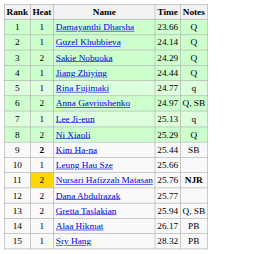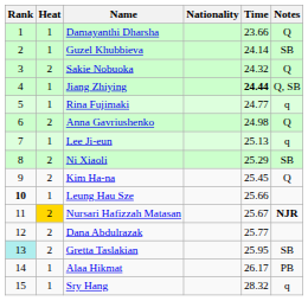 <table class="wikitable sortable" style="text-align:center; font-size:95%">
 <tr>
 <th>Rank</th>
 <th>Heat</th>
 <th>Name</th>
+<th>Nationality</th>
 <th>Time</th>
 <th>Notes</th>
 </tr>
 <tr bgcolor=ccffcc>
 <td>1</td>
 <td>1</td>
 <td align=left><a href='#'>Damayanthi Dharsha</a></td>
+<td align=left></td>
 <td>23.66</td>
 <td>Q</td>
 </tr>
 <tr bgcolor=ccffcc>
 <td>2</td>
 <td>1</td>
 <td align=left><a href='#'>Guzel Khubbieva</a></td>
+<td align=left></td>
 <td>24.14</td>
-<td>Q</td>
+<td>SB</td>
 </tr>
 <tr bgcolor=ccffcc>
 <td>3</td>
 <td>2</td>
 <td align=left><a href='#'>Sakie Nobuoka</a></td>
-<td>24.29</td>
+<td align=left></td>
+<td>24.32</td>
 <td>Q</td>
 </tr>
 <tr bgcolor=ccffcc>
 <td>4</td>
 <td>1</td>
 <td align=left><a href='#'>Jiang Zhiying</a></td>
-<td>24.44</td>
-<td>Q</td>
+<td align=left></td>
+<td><strong>24.44</strong></td>
+<td>Q, SB</td>
 </tr>
 <tr bgcolor=ddffdd>
 <td>5</td>
 <td>1</td>
 <td align=left><a href='#'>Rina Fujimaki</a></td>
+<td align=left></td>
 <td>24.77</td>
 <td>q</td>
 </tr>
 <tr bgcolor=ccffcc>
 <td>6</td>
 <td>2</td>
 <td align=left><a href='#'>Anna Gavriushenko</a></td>
-<td>24.97</td>
-<td>Q, SB</td>
+<td align=left></td>
+<td>24.98</td>
+<td>Q</td>
 </tr>
 <tr bgcolor=ddffdd>
 <td>7</td>
 <td>1</td>
 <td align=left><a href='#'>Lee Ji-eun</a></td>
+<td align=left></td>
 <td>25.13</td>
 <td>q</td>
 </tr>
 <tr bgcolor=ccffcc>
 <td>8</td>
 <td>2</td>
 <td align=left><a href='#'>Ni Xiaoli</a></td>
+<td align=left></td>
 <td>25.29</td>
+<td>SB</td>
+</tr>
+<tr>
+<td>9</td>
+<td>2</td>
+<td align=left><a href='#'>Kim Ha-na</a></td>
+<td align=left></td>
+<td>25.45</td>
 <td>Q</td>
 </tr>
 <tr>
-<td>9</td>
-<td><strong>2</strong></td>
-<td align=left><a href='#'>Kim Ha-na</a></td>
-<td>25.44</td>
-<td>SB</td>
-</tr>
-<tr>
-<td>10</td>
+<td><strong>10</strong></td>
 <td>1</td>
 <td align=left><a href='#'>Leung Hau Sze</a></td>
+<td align=left></td>
 <td>25.66</td>
 <td></td>
 </tr>
 <tr>
 <td>11</td>
 <td style="background: gold;">2</td>
 <td align=left><a href='#'>Nursari Hafizzah Matasan</a></td>
-<td>25.76</td>
+<td align=left></td>
+<td>25.67</td>
 <td><strong>NJR</strong></td>
 </tr>
 <tr>
 <td>12</td>
 <td>2</td>
 <td align=left><a href='#'>Dana Abdulrazak</a></td>
+<td align=left></td>
 <td>25.77</td>
 <td></td>
 </tr>
 <tr>
-<td>13</td>
+<td style="background: paleturquoise;">13</td>
 <td>2</td>
 <td align=left><a href='#'>Gretta Taslakian</a></td>
-<td>25.94</td>
-<td>Q, SB</td>
+<td align=left></td>
+<td>25.95</td>
+<td>SB</td>
 </tr>
 <tr>
 <td>14</td>
 <td>1</td>
 <td align=left><a href='#'>Alaa Hikmat</a></td>
+<td align=left></td>
 <td>26.17</td>
 <td>PB</td>
 </tr>
 <tr>
 <td>15</td>
 <td>1</td>
 <td align=left><a href='#'>Sry Hang</a></td>
+<td align=left></td>
 <td>28.32</td>
-<td>PB</td>
+<td>q</td>
 </tr>
 </table>
